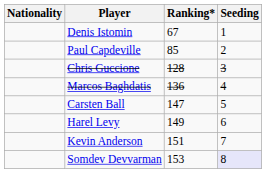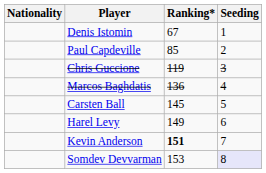 <table class="wikitable" border="1">
 <tr>
 <th>Nationality</th>
 <th>Player</th>
 <th>Ranking*</th>
 <th>Seeding</th>
 </tr>
 <tr>
 <td></td>
 <td><a href='#'>Denis Istomin</a></td>
 <td>67</td>
 <td>1</td>
 </tr>
 <tr>
 <td></td>
 <td><a href='#'>Paul Capdeville</a></td>
 <td>85</td>
 <td>2</td>
 </tr>
 <tr>
 <td></td>
 <td><s><a href='#'>Chris Guccione</a></s></td>
-<td><s>128</s></td>
+<td><s>119</s></td>
 <td><s>3</s></td>
 </tr>
 <tr>
 <td></td>
 <td><s><a href='#'>Marcos Baghdatis</a></s></td>
 <td><s>136</s></td>
 <td><s>4</s></td>
 </tr>
 <tr>
 <td></td>
 <td><a href='#'>Carsten Ball</a></td>
-<td>147</td>
+<td>145</td>
 <td>5</td>
 </tr>
 <tr>
 <td></td>
 <td><a href='#'>Harel Levy</a></td>
 <td>149</td>
 <td>6</td>
 </tr>
 <tr>
 <td></td>
 <td><a href='#'>Kevin Anderson</a></td>
-<td>151</td>
+<td><strong>151</strong></td>
 <td>7</td>
 </tr>
 <tr>
 <td></td>
 <td><a href='#'>Somdev Devvarman</a></td>
 <td>153</td>
 <td style="background: lavender;">8</td>
 </tr>
 </table>
